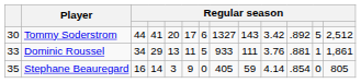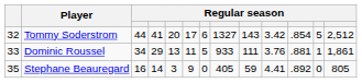 <table class="wikitable plainrowheaders" style="text-align:center;">
 <tr>
 <th scope="col" rowspan="2"></th>
 <th scope="col" rowspan="2">Player</th>
 <th scope=colgroup colspan=11>Regular season</th>
 </tr>
 <tr>
 <th scope="col"></th>
 <th scope="col"></th>
 <th scope="col"></th>
 <th scope="col"></th>
 <th scope="col"></th>
 <th scope="col"></th>
 <th scope="col"></th>
 <th scope="col"></th>
 <th scope="col"></th>
 <th scope="col"></th>
 <th scope="col"></th>
 </tr>
 <tr>
-<td scope="row">30</td>
+<td scope="row">32</td>
 <td align="left"><a href='#'>Tommy Soderstrom</a></td>
 <td>44</td>
 <td>41</td>
 <td>20</td>
 <td>17</td>
 <td>6</td>
 <td>1327</td>
 <td>143</td>
 <td>3.42</td>
-<td>.892</td>
+<td>.854</td>
 <td>5</td>
 <td>2,512</td>
 </tr>
 <tr>
 <td scope="row">33</td>
 <td align="left"><a href='#'>Dominic Roussel</a></td>
 <td>34</td>
 <td>29</td>
 <td>13</td>
 <td>11</td>
 <td>5</td>
 <td>933</td>
 <td>111</td>
 <td>3.76</td>
 <td>.881</td>
 <td>1</td>
 <td>1,861</td>
 </tr>
 <tr>
 <td scope="row">35</td>
 <td align="left"><a href='#'>Stephane Beauregard</a></td>
 <td>16</td>
 <td>14</td>
 <td>3</td>
 <td>9</td>
 <td>0</td>
 <td>405</td>
 <td>59</td>
-<td>4.14</td>
-<td>.854</td>
+<td>4.41</td>
+<td>.892</td>
 <td>0</td>
 <td>805</td>
 </tr>
 </table>
